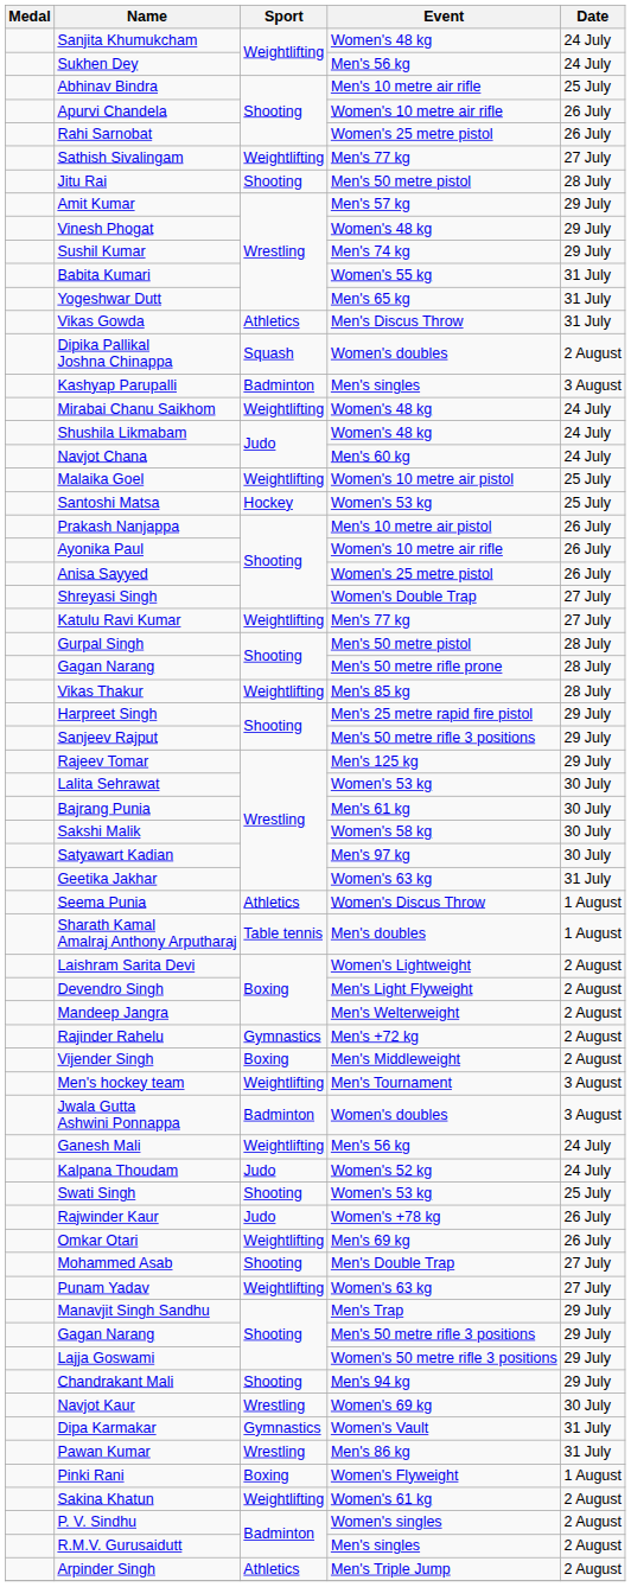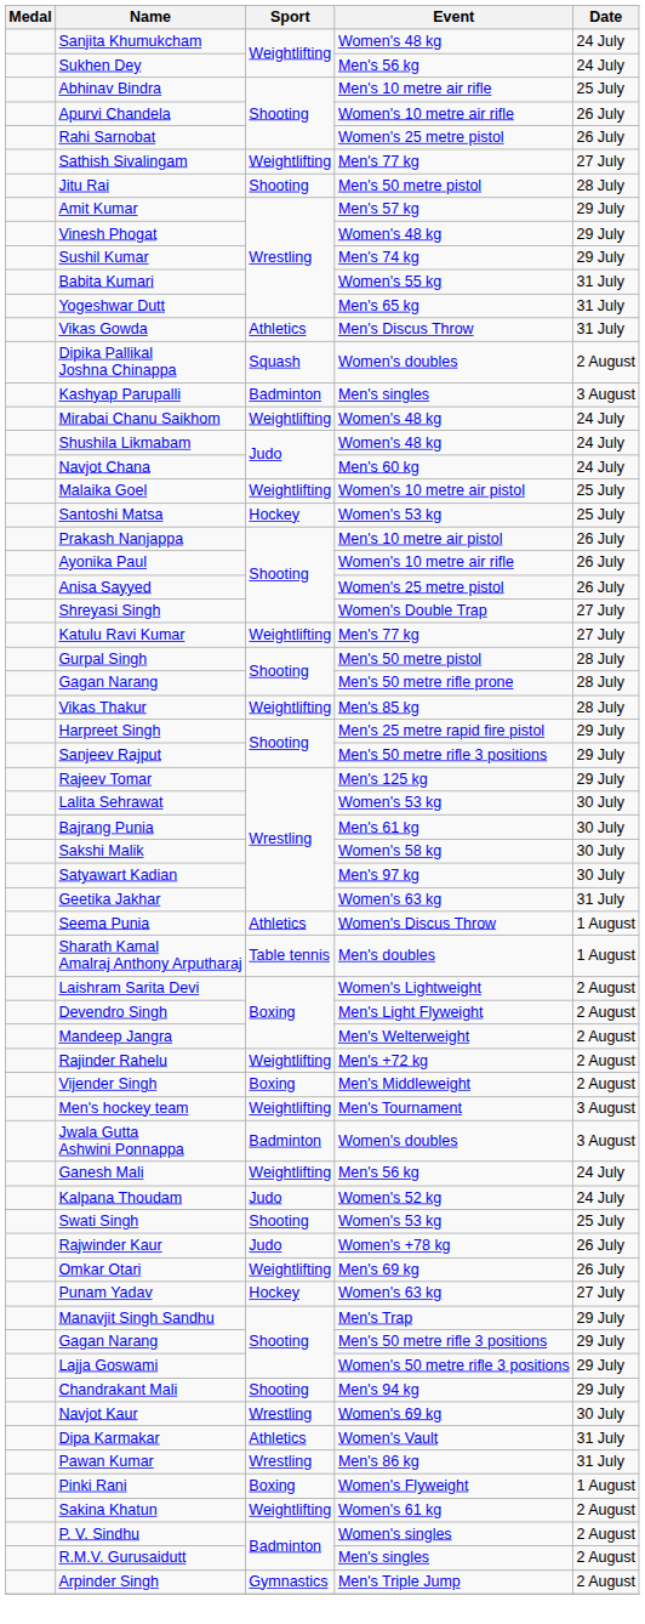 <table class="wikitable sortable">
 <tr>
 <th>Medal</th>
 <th>Name</th>
 <th>Sport</th>
 <th>Event</th>
 <th>Date</th>
 </tr>
 <tr>
 <td></td>
 <td><a href='#'>Sanjita Khumukcham</a></td>
 <td rowspan=2><a href='#'>Weightlifting</a></td>
 <td><a href='#'>Women's 48 kg</a></td>
 <td>24 July</td>
 </tr>
 <tr>
 <td></td>
 <td><a href='#'>Sukhen Dey</a></td>
 <td><a href='#'>Men's 56 kg</a></td>
 <td>24 July</td>
 </tr>
 <tr>
 <td></td>
 <td><a href='#'>Abhinav Bindra</a></td>
 <td rowspan=3><a href='#'>Shooting</a></td>
 <td><a href='#'>Men's 10 metre air rifle</a></td>
 <td>25 July</td>
 </tr>
 <tr>
 <td></td>
 <td><a href='#'>Apurvi Chandela</a></td>
 <td><a href='#'>Women's 10 metre air rifle</a></td>
 <td>26 July</td>
 </tr>
 <tr>
 <td></td>
 <td><a href='#'>Rahi Sarnobat</a></td>
 <td><a href='#'>Women's 25 metre pistol</a></td>
 <td>26 July</td>
 </tr>
 <tr>
 <td></td>
 <td><a href='#'>Sathish Sivalingam</a></td>
 <td><a href='#'>Weightlifting</a></td>
 <td><a href='#'>Men's 77 kg</a></td>
 <td>27 July</td>
 </tr>
 <tr>
 <td></td>
 <td><a href='#'>Jitu Rai</a></td>
 <td><a href='#'>Shooting</a></td>
 <td><a href='#'>Men's 50 metre pistol</a></td>
 <td>28 July</td>
 </tr>
 <tr>
 <td></td>
 <td><a href='#'>Amit Kumar</a></td>
 <td rowspan=5><a href='#'>Wrestling</a></td>
 <td><a href='#'>Men's 57 kg</a></td>
 <td>29 July</td>
 </tr>
 <tr>
 <td></td>
 <td><a href='#'>Vinesh Phogat</a></td>
 <td><a href='#'>Women's 48 kg</a></td>
 <td>29 July</td>
 </tr>
 <tr>
 <td></td>
 <td><a href='#'>Sushil Kumar</a></td>
 <td><a href='#'>Men's 74 kg</a></td>
 <td>29 July</td>
 </tr>
 <tr>
 <td></td>
 <td><a href='#'>Babita Kumari</a></td>
 <td><a href='#'>Women's 55 kg</a></td>
 <td>31 July</td>
 </tr>
 <tr>
 <td></td>
 <td><a href='#'>Yogeshwar Dutt</a></td>
 <td><a href='#'>Men's 65 kg</a></td>
 <td>31 July</td>
 </tr>
 <tr>
 <td></td>
 <td><a href='#'>Vikas Gowda</a></td>
 <td><a href='#'>Athletics</a></td>
 <td><a href='#'>Men's Discus Throw</a></td>
 <td>31 July</td>
 </tr>
 <tr>
 <td></td>
 <td><a href='#'>Dipika Pallikal</a><br><a href='#'>Joshna Chinappa</a></td>
 <td><a href='#'>Squash</a></td>
 <td><a href='#'>Women's doubles</a></td>
 <td>2 August</td>
 </tr>
 <tr>
 <td></td>
 <td><a href='#'>Kashyap Parupalli</a></td>
 <td><a href='#'>Badminton</a></td>
 <td><a href='#'>Men's singles</a></td>
 <td>3 August</td>
 </tr>
 <tr>
 <td></td>
 <td><a href='#'>Mirabai Chanu Saikhom</a></td>
 <td><a href='#'>Weightlifting</a></td>
 <td><a href='#'>Women's 48 kg</a></td>
 <td>24 July</td>
 </tr>
 <tr>
 <td></td>
 <td><a href='#'>Shushila Likmabam</a></td>
 <td rowspan=2><a href='#'>Judo</a></td>
 <td><a href='#'>Women's 48 kg</a></td>
 <td>24 July</td>
 </tr>
 <tr>
 <td></td>
 <td><a href='#'>Navjot Chana</a></td>
 <td><a href='#'>Men's 60 kg</a></td>
 <td>24 July</td>
 </tr>
 <tr>
 <td></td>
 <td><a href='#'>Malaika Goel</a></td>
 <td><a href='#'>Weightlifting</a></td>
 <td><a href='#'>Women's 10 metre air pistol</a></td>
 <td>25 July</td>
 </tr>
 <tr>
 <td></td>
 <td><a href='#'>Santoshi Matsa</a></td>
 <td><a href='#'>Hockey</a></td>
 <td><a href='#'>Women's 53 kg</a></td>
 <td>25 July</td>
 </tr>
 <tr>
 <td></td>
 <td><a href='#'>Prakash Nanjappa</a></td>
 <td rowspan=4><a href='#'>Shooting</a></td>
 <td><a href='#'>Men's 10 metre air pistol</a></td>
 <td>26 July</td>
 </tr>
 <tr>
 <td></td>
 <td><a href='#'>Ayonika Paul</a></td>
 <td><a href='#'>Women's 10 metre air rifle</a></td>
 <td>26 July</td>
 </tr>
 <tr>
 <td></td>
 <td><a href='#'>Anisa Sayyed</a></td>
 <td><a href='#'>Women's 25 metre pistol</a></td>
 <td>26 July</td>
 </tr>
 <tr>
 <td></td>
 <td><a href='#'>Shreyasi Singh</a></td>
 <td><a href='#'>Women's Double Trap</a></td>
 <td>27 July</td>
 </tr>
 <tr>
 <td></td>
 <td><a href='#'>Katulu Ravi Kumar</a></td>
 <td><a href='#'>Weightlifting</a></td>
 <td><a href='#'>Men's 77 kg</a></td>
 <td>27 July</td>
 </tr>
 <tr>
 <td></td>
 <td><a href='#'>Gurpal Singh</a></td>
 <td rowspan=2><a href='#'>Shooting</a></td>
 <td><a href='#'>Men's 50 metre pistol</a></td>
 <td>28 July</td>
 </tr>
 <tr>
 <td></td>
 <td><a href='#'>Gagan Narang</a></td>
 <td><a href='#'>Men's 50 metre rifle prone</a></td>
 <td>28 July</td>
 </tr>
 <tr>
 <td></td>
 <td><a href='#'>Vikas Thakur</a></td>
 <td><a href='#'>Weightlifting</a></td>
 <td><a href='#'>Men's 85 kg</a></td>
 <td>28 July</td>
 </tr>
 <tr>
 <td></td>
 <td><a href='#'>Harpreet Singh</a></td>
 <td rowspan=2><a href='#'>Shooting</a></td>
 <td><a href='#'>Men's 25 metre rapid fire pistol</a></td>
 <td>29 July</td>
 </tr>
 <tr>
 <td></td>
 <td><a href='#'>Sanjeev Rajput</a></td>
 <td><a href='#'>Men's 50 metre rifle 3 positions</a></td>
 <td>29 July</td>
 </tr>
 <tr>
 <td></td>
 <td><a href='#'>Rajeev Tomar</a></td>
 <td rowspan=6><a href='#'>Wrestling</a></td>
 <td><a href='#'>Men's 125 kg</a></td>
 <td>29 July</td>
 </tr>
 <tr>
 <td></td>
 <td><a href='#'>Lalita Sehrawat</a></td>
 <td><a href='#'>Women's 53 kg</a></td>
 <td>30 July</td>
 </tr>
 <tr>
 <td></td>
 <td><a href='#'>Bajrang Punia</a></td>
 <td><a href='#'>Men's 61 kg</a></td>
 <td>30 July</td>
 </tr>
 <tr>
 <td></td>
 <td><a href='#'>Sakshi Malik</a></td>
 <td><a href='#'>Women's 58 kg</a></td>
 <td>30 July</td>
 </tr>
 <tr>
 <td></td>
 <td><a href='#'>Satyawart Kadian</a></td>
 <td><a href='#'>Men's 97 kg</a></td>
 <td>30 July</td>
 </tr>
 <tr>
 <td></td>
 <td><a href='#'>Geetika Jakhar</a></td>
 <td><a href='#'>Women's 63 kg</a></td>
 <td>31 July</td>
 </tr>
 <tr>
 <td></td>
 <td><a href='#'>Seema Punia</a></td>
 <td><a href='#'>Athletics</a></td>
 <td><a href='#'>Women's Discus Throw</a></td>
 <td>1 August</td>
 </tr>
 <tr>
 <td></td>
 <td><a href='#'>Sharath Kamal</a><br><a href='#'>Amalraj Anthony Arputharaj</a></td>
 <td><a href='#'>Table tennis</a></td>
 <td><a href='#'>Men's doubles</a></td>
 <td>1 August</td>
 </tr>
 <tr>
 <td></td>
 <td><a href='#'>Laishram Sarita Devi</a></td>
 <td rowspan=3><a href='#'>Boxing</a></td>
 <td><a href='#'>Women's Lightweight</a></td>
 <td>2 August</td>
 </tr>
 <tr>
 <td></td>
 <td><a href='#'>Devendro Singh</a></td>
 <td><a href='#'>Men's Light Flyweight</a></td>
 <td>2 August</td>
 </tr>
 <tr>
 <td></td>
 <td><a href='#'>Mandeep Jangra</a></td>
 <td><a href='#'>Men's Welterweight</a></td>
 <td>2 August</td>
 </tr>
 <tr>
 <td></td>
 <td><a href='#'>Rajinder Rahelu</a></td>
-<td><a href='#'>Gymnastics</a></td>
+<td><a href='#'>Weightlifting</a></td>
 <td><a href='#'>Men's +72 kg</a></td>
 <td>2 August</td>
 </tr>
 <tr>
 <td></td>
 <td><a href='#'>Vijender Singh</a></td>
 <td><a href='#'>Boxing</a></td>
 <td><a href='#'>Men's Middleweight</a></td>
 <td>2 August</td>
 </tr>
 <tr>
 <td></td>
 <td><a href='#'>Men's hockey team</a></td>
 <td><a href='#'>Weightlifting</a></td>
 <td><a href='#'>Men's Tournament</a></td>
 <td>3 August</td>
 </tr>
 <tr>
 <td></td>
 <td><a href='#'>Jwala Gutta</a><br><a href='#'>Ashwini Ponnappa</a></td>
 <td><a href='#'>Badminton</a></td>
 <td><a href='#'>Women's doubles</a></td>
 <td>3 August</td>
 </tr>
 <tr>
 <td></td>
 <td><a href='#'>Ganesh Mali</a></td>
 <td><a href='#'>Weightlifting</a></td>
 <td><a href='#'>Men's 56 kg</a></td>
 <td>24 July</td>
 </tr>
 <tr>
 <td></td>
 <td><a href='#'>Kalpana Thoudam</a></td>
 <td><a href='#'>Judo</a></td>
 <td><a href='#'>Women's 52 kg</a></td>
 <td>24 July</td>
 </tr>
 <tr>
 <td></td>
 <td><a href='#'>Swati Singh</a></td>
 <td><a href='#'>Shooting</a></td>
 <td><a href='#'>Women's 53 kg</a></td>
 <td>25 July</td>
 </tr>
 <tr>
 <td></td>
 <td><a href='#'>Rajwinder Kaur</a></td>
 <td><a href='#'>Judo</a></td>
 <td><a href='#'>Women's +78 kg</a></td>
 <td>26 July</td>
 </tr>
 <tr>
 <td></td>
 <td><a href='#'>Omkar Otari</a></td>
 <td><a href='#'>Weightlifting</a></td>
 <td><a href='#'>Men's 69 kg</a></td>
 <td>26 July</td>
 </tr>
 <tr>
 <td></td>
-<td><a href='#'>Mohammed Asab</a></td>
-<td><a href='#'>Shooting</a></td>
-<td><a href='#'>Men's Double Trap</a></td>
-<td>27 July</td>
-</tr>
-<tr>
-<td></td>
 <td><a href='#'>Punam Yadav</a></td>
-<td><a href='#'>Weightlifting</a></td>
+<td><a href='#'>Hockey</a></td>
 <td><a href='#'>Women's 63 kg</a></td>
 <td>27 July</td>
 </tr>
 <tr>
 <td></td>
 <td><a href='#'>Manavjit Singh Sandhu</a></td>
 <td rowspan=3><a href='#'>Shooting</a></td>
 <td><a href='#'>Men's Trap</a></td>
 <td>29 July</td>
 </tr>
 <tr>
 <td></td>
 <td><a href='#'>Gagan Narang</a></td>
 <td><a href='#'>Men's 50 metre rifle 3 positions</a></td>
 <td>29 July</td>
 </tr>
 <tr>
 <td></td>
 <td><a href='#'>Lajja Goswami</a></td>
 <td><a href='#'>Women's 50 metre rifle 3 positions</a></td>
 <td>29 July</td>
 </tr>
 <tr>
 <td></td>
 <td><a href='#'>Chandrakant Mali</a></td>
 <td><a href='#'>Shooting</a></td>
 <td><a href='#'>Men's 94 kg</a></td>
 <td>29 July</td>
 </tr>
 <tr>
 <td></td>
 <td><a href='#'>Navjot Kaur</a></td>
 <td><a href='#'>Wrestling</a></td>
 <td><a href='#'>Women's 69 kg</a></td>
 <td>30 July</td>
 </tr>
 <tr>
 <td></td>
 <td><a href='#'>Dipa Karmakar</a></td>
-<td><a href='#'>Gymnastics</a></td>
+<td><a href='#'>Athletics</a></td>
 <td><a href='#'>Women's Vault</a></td>
 <td>31 July</td>
 </tr>
 <tr>
 <td></td>
 <td><a href='#'>Pawan Kumar</a></td>
 <td><a href='#'>Wrestling</a></td>
 <td><a href='#'>Men's 86 kg</a></td>
 <td>31 July</td>
 </tr>
 <tr>
 <td></td>
 <td><a href='#'>Pinki Rani</a></td>
 <td><a href='#'>Boxing</a></td>
 <td><a href='#'>Women's Flyweight</a></td>
 <td>1 August</td>
 </tr>
 <tr>
 <td></td>
 <td><a href='#'>Sakina Khatun</a></td>
 <td><a href='#'>Weightlifting</a></td>
 <td><a href='#'>Women's 61 kg</a></td>
 <td>2 August</td>
 </tr>
 <tr>
 <td></td>
 <td><a href='#'>P. V. Sindhu</a></td>
 <td rowspan=2><a href='#'>Badminton</a></td>
 <td><a href='#'>Women's singles</a></td>
 <td>2 August</td>
 </tr>
 <tr>
 <td></td>
 <td><a href='#'>R.M.V. Gurusaidutt</a></td>
 <td><a href='#'>Men's singles</a></td>
 <td>2 August</td>
 </tr>
 <tr>
 <td></td>
 <td><a href='#'>Arpinder Singh</a></td>
-<td><a href='#'>Athletics</a></td>
+<td><a href='#'>Gymnastics</a></td>
 <td><a href='#'>Men's Triple Jump</a></td>
 <td>2 August</td>
 </tr>
 <tr>
 </tr>
 </table>
